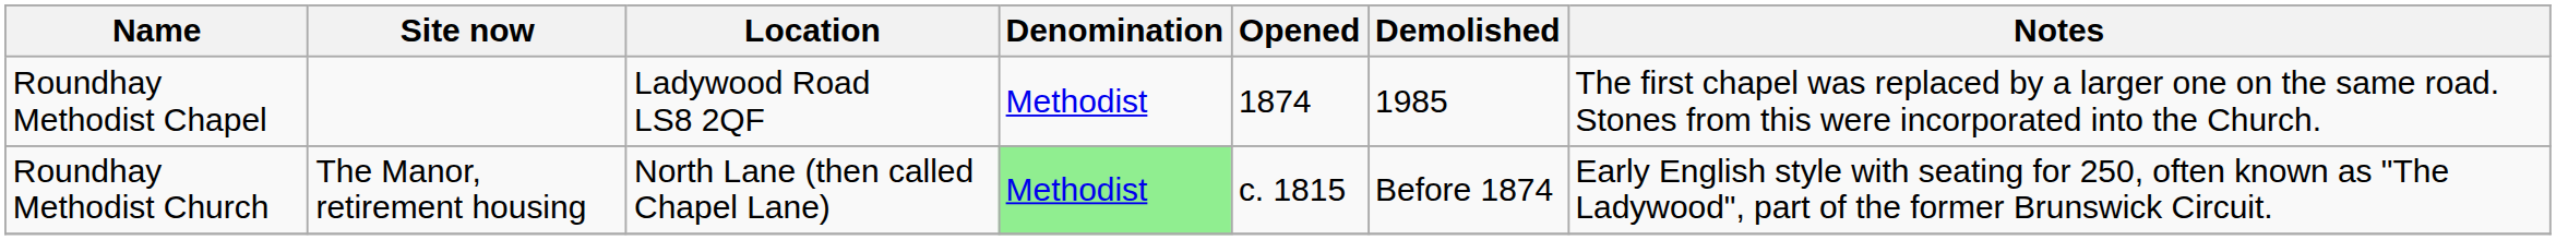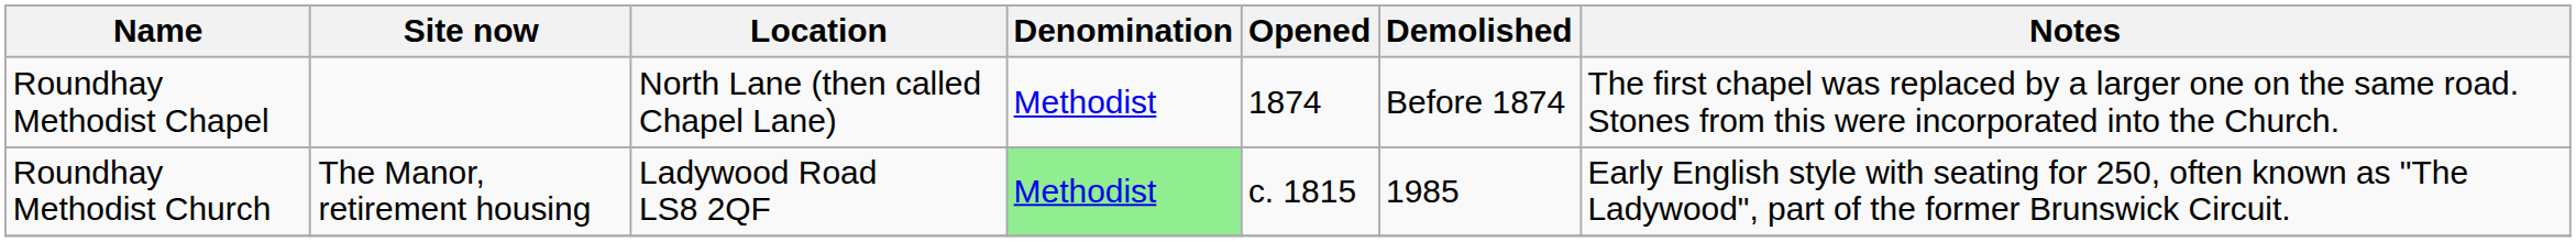 <table class="wikitable sortable">
 <tr>
 <th>Name</th>
 <th class="unsortable">Site now</th>
 <th>Location</th>
 <th>Denomination</th>
 <th>Opened</th>
 <th>Demolished</th>
 <th class="unsortable">Notes</th>
 </tr>
 <tr>
 <td>Roundhay Methodist Chapel</td>
 <td></td>
-<td>Ladywood Road<br>LS8 2QF</td>
+<td>North Lane (then called Chapel Lane)</td>
 <td><a href='#'>Methodist</a></td>
 <td>1874</td>
-<td>1985</td>
+<td>Before 1874</td>
 <td>The first chapel was replaced by a larger one on the same road. Stones from this were incorporated into the Church.</td>
 </tr>
 <tr>
 <td>Roundhay Methodist Church</td>
 <td>The Manor, retirement housing</td>
-<td>North Lane (then called Chapel Lane)</td>
+<td>Ladywood Road<br>LS8 2QF</td>
 <td style="background: lightgreen;"><a href='#'>Methodist</a></td>
 <td>c. 1815</td>
-<td>Before 1874</td>
+<td>1985</td>
 <td>Early English style with seating for 250, often known as "The Ladywood", part of the former Brunswick Circuit.</td>
 </tr>
 <tr>
 </tr>
 </table>
